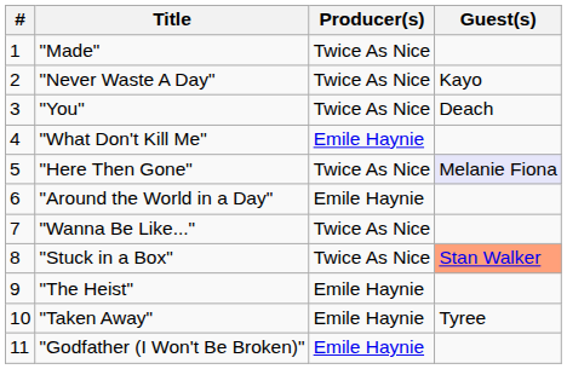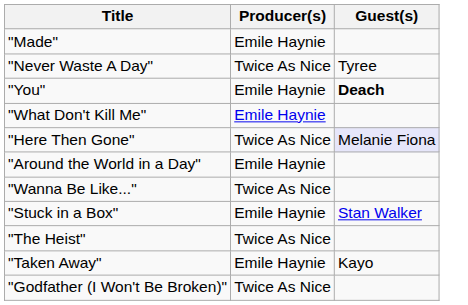 <table class="wikitable">
 <tr>
-<th align="center">#</th>
 <th align="center">Title</th>
 <th align="center">Producer(s)</th>
 <th align="center">Guest(s)</th>
 </tr>
 <tr>
-<td>1</td>
 <td>"Made"</td>
-<td>Twice As Nice</td>
+<td>Emile Haynie</td>
 <td></td>
 </tr>
 <tr>
-<td>2</td>
 <td>"Never Waste A Day"</td>
 <td>Twice As Nice</td>
-<td>Kayo</td>
+<td>Tyree</td>
 </tr>
 <tr>
-<td>3</td>
 <td>"You"</td>
-<td>Twice As Nice</td>
-<td>Deach</td>
+<td>Emile Haynie</td>
+<td><strong>Deach</strong></td>
 </tr>
 <tr>
-<td>4</td>
 <td>"What Don't Kill Me"</td>
 <td><a href='#'>Emile Haynie</a></td>
 <td></td>
 </tr>
 <tr>
-<td>5</td>
 <td>"Here Then Gone"</td>
 <td>Twice As Nice</td>
 <td style="background: lavender;">Melanie Fiona</td>
 </tr>
 <tr>
-<td>6</td>
 <td>"Around the World in a Day"</td>
 <td>Emile Haynie</td>
 <td></td>
 </tr>
 <tr>
-<td>7</td>
 <td>"Wanna Be Like..."</td>
 <td>Twice As Nice</td>
 <td></td>
 </tr>
 <tr>
-<td>8</td>
 <td>"Stuck in a Box"</td>
-<td>Twice As Nice</td>
-<td style="background: lightsalmon;"><a href='#'>Stan Walker</a></td>
+<td>Emile Haynie</td>
+<td><a href='#'>Stan Walker</a></td>
 </tr>
 <tr>
-<td>9</td>
 <td>"The Heist"</td>
-<td>Emile Haynie</td>
+<td>Twice As Nice</td>
 <td></td>
 </tr>
 <tr>
-<td>10</td>
 <td>"Taken Away"</td>
 <td>Emile Haynie</td>
-<td>Tyree</td>
+<td>Kayo</td>
 </tr>
 <tr>
-<td>11</td>
 <td>"Godfather (I Won't Be Broken)"</td>
-<td><a href='#'>Emile Haynie</a></td>
+<td>Twice As Nice</td>
 <td></td>
 </tr>
 </table>
